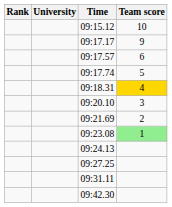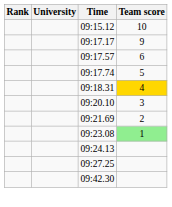 <table class="wikitable sortable" style="text-align:center">
 <tr>
 <th>Rank</th>
 <th>University</th>
 <th>Time</th>
 <th>Team score</th>
 </tr>
 <tr>
 <td></td>
 <td></td>
 <td>09:15.12</td>
 <td>10</td>
 </tr>
 <tr>
 <td></td>
 <td></td>
 <td>09:17.17</td>
 <td>9</td>
 </tr>
 <tr>
 <td></td>
 <td></td>
 <td>09:17.57</td>
 <td>6</td>
 </tr>
 <tr>
 <td></td>
 <td></td>
 <td>09:17.74</td>
 <td>5</td>
 </tr>
 <tr>
 <td></td>
 <td></td>
 <td>09:18.31</td>
 <td style="background: gold;">4</td>
 </tr>
 <tr>
 <td></td>
 <td></td>
 <td>09:20.10</td>
 <td>3</td>
 </tr>
 <tr>
 <td></td>
 <td></td>
 <td>09:21.69</td>
 <td>2</td>
 </tr>
 <tr>
 <td></td>
 <td></td>
 <td>09:23.08</td>
 <td style="background: lightgreen;">1</td>
 </tr>
 <tr>
 <td></td>
 <td></td>
 <td>09:24.13</td>
 <td></td>
 </tr>
 <tr>
 <td></td>
 <td></td>
 <td>09:27.25</td>
 <td></td>
 </tr>
 <tr>
 <td></td>
 <td></td>
-<td>09:31.11</td>
-<td></td>
-</tr>
-<tr>
-<td></td>
-<td></td>
 <td>09:42.30</td>
 <td></td>
 </tr>
 </table>
